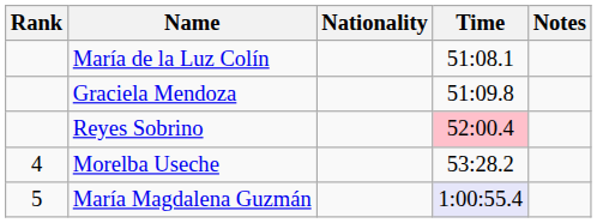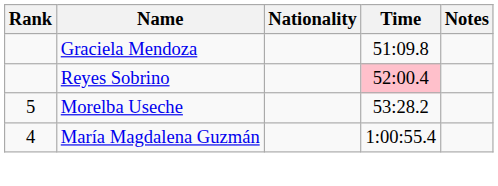 <table class="wikitable sortable" style="text-align:center">
 <tr>
 <th>Rank</th>
 <th>Name</th>
 <th>Nationality</th>
 <th>Time</th>
 <th>Notes</th>
-</tr>
-<tr>
-<td align=center></td>
-<td align=left><a href='#'>María de la Luz Colín</a></td>
-<td align=left></td>
-<td>51:08.1</td>
-<td></td>
 </tr>
 <tr>
 <td align=center></td>
 <td align=left><a href='#'>Graciela Mendoza</a></td>
 <td align=left></td>
 <td>51:09.8</td>
 <td></td>
 </tr>
 <tr>
 <td align=center></td>
 <td align=left><a href='#'>Reyes Sobrino</a></td>
 <td align=left></td>
 <td style="background: pink;">52:00.4</td>
 <td></td>
 </tr>
 <tr>
-<td align=center>4</td>
+<td align=center>5</td>
 <td align=left><a href='#'>Morelba Useche</a></td>
 <td align=left></td>
 <td>53:28.2</td>
 <td></td>
 </tr>
 <tr>
-<td align=center>5</td>
+<td align=center>4</td>
 <td align=left><a href='#'>María Magdalena Guzmán</a></td>
 <td align=left></td>
-<td style="background: lavender;">1:00:55.4</td>
+<td>1:00:55.4</td>
 <td></td>
 </tr>
 </table>
